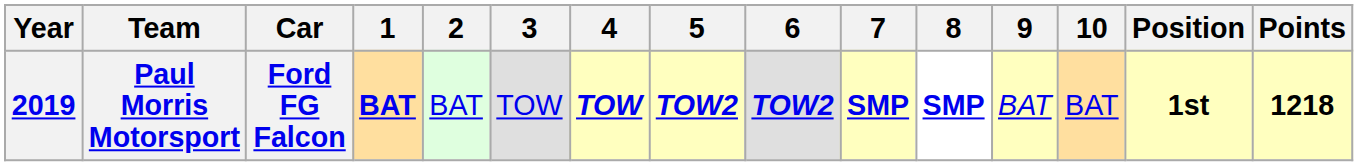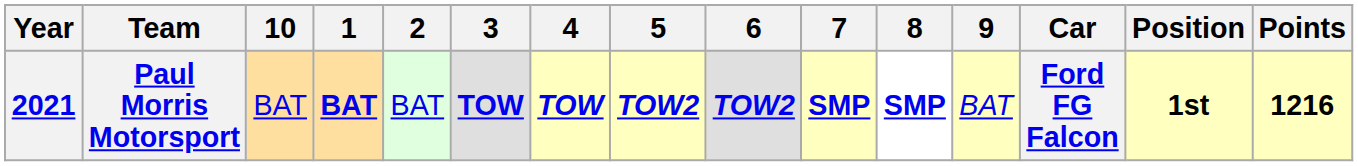 <table class="wikitable" style="text-align:center; font-size:90%">
 <tr>
 <th>Year</th>
 <th>Team</th>
-<th>Car</th>
+<th>10</th>
 <th>1</th>
 <th>2</th>
 <th>3</th>
 <th>4</th>
 <th>5</th>
 <th>6</th>
 <th>7</th>
 <th>8</th>
 <th>9</th>
-<th>10</th>
+<th>Car</th>
 <th>Position</th>
 <th>Points</th>
 </tr>
 <tr>
-<th><a href='#'>2019</a></th>
+<th><a href='#'>2021</a></th>
 <th><a href='#'>Paul Morris Motorsport</a></th>
-<th><a href='#'>Ford FG Falcon</a></th>
+<td style="background: #ffdf9f"><a href='#'>BAT</a><br></td>
 <td style="background: #ffdf9f"><strong><a href='#'>BAT</a><br></strong></td>
 <td style="background: #dfffdf"><a href='#'>BAT</a><br></td>
-<td style="background: #dfdfdf"><a href='#'>TOW</a><br></td>
+<td style="background: #dfdfdf"><strong><a href='#'>TOW</a><br></strong></td>
 <td style="background: #ffffbf"><strong><em><a href='#'>TOW</a></em></strong><br></td>
 <td style="background: #ffffbf"><strong><em><a href='#'>TOW2</a></em></strong><br></td>
 <td style="background: #dfdfdf"><strong><em><a href='#'>TOW2</a></em></strong><br></td>
 <td style="background: #ffffbf"><strong><a href='#'>SMP</a></strong><br></td>
 <td style="background: #ffffff"><strong><a href='#'>SMP</a></strong><br></td>
 <td style="background: #ffffbf"><em><a href='#'>BAT</a></em><br></td>
-<td style="background: #ffdf9f"><a href='#'>BAT</a><br></td>
+<th><a href='#'>Ford FG Falcon</a></th>
 <th style="background: #ffffbf">1st</th>
-<th style="background: #ffffbf">1218</th>
+<th style="background: #ffffbf">1216</th>
 </tr>
 </table>
